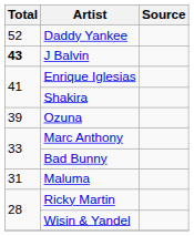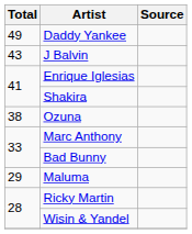 <table class="wikitable">
 <tr>
 <th>Total</th>
 <th>Artist</th>
 <th>Source</th>
 </tr>
 <tr>
-<td>52</td>
+<td>49</td>
 <td><a href='#'>Daddy Yankee</a></td>
 <td></td>
 </tr>
 <tr>
-<td><strong>43</strong></td>
+<td>43</td>
 <td><a href='#'>J Balvin</a></td>
 <td></td>
 </tr>
 <tr>
 <td rowspan=2>41</td>
 <td><a href='#'>Enrique Iglesias</a></td>
 <td></td>
 </tr>
 <tr>
 <td><a href='#'>Shakira</a></td>
 <td></td>
 </tr>
 <tr>
-<td>39</td>
+<td>38</td>
 <td><a href='#'>Ozuna</a></td>
 <td></td>
 </tr>
 <tr>
 <td rowspan=2>33</td>
 <td><a href='#'>Marc Anthony</a></td>
 <td></td>
 </tr>
 <tr>
 <td><a href='#'>Bad Bunny</a></td>
 <td></td>
 </tr>
 <tr>
-<td>31</td>
+<td>29</td>
 <td><a href='#'>Maluma</a></td>
 <td></td>
 </tr>
 <tr>
 <td rowspan=2>28</td>
 <td><a href='#'>Ricky Martin</a></td>
 <td></td>
 </tr>
 <tr>
 <td><a href='#'>Wisin & Yandel</a></td>
 <td></td>
 </tr>
 <tr>
 </tr>
 </table>
